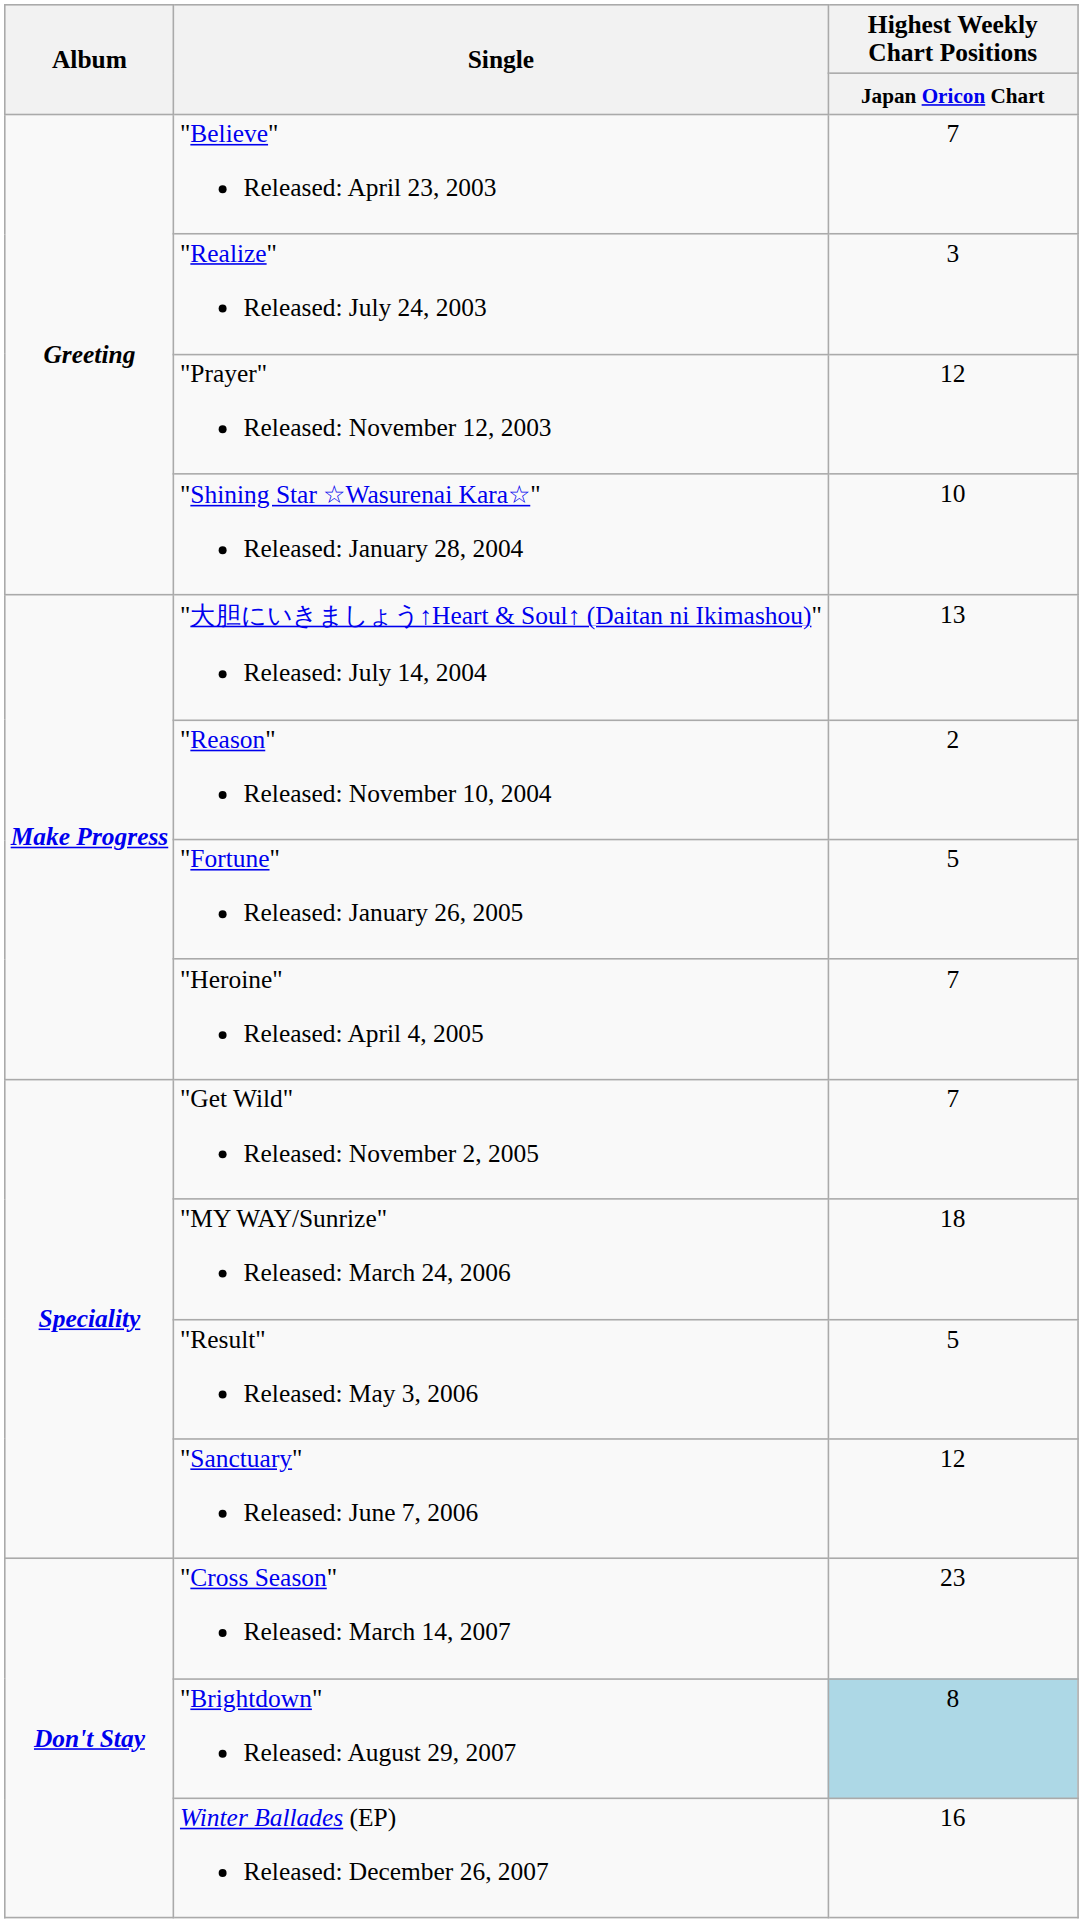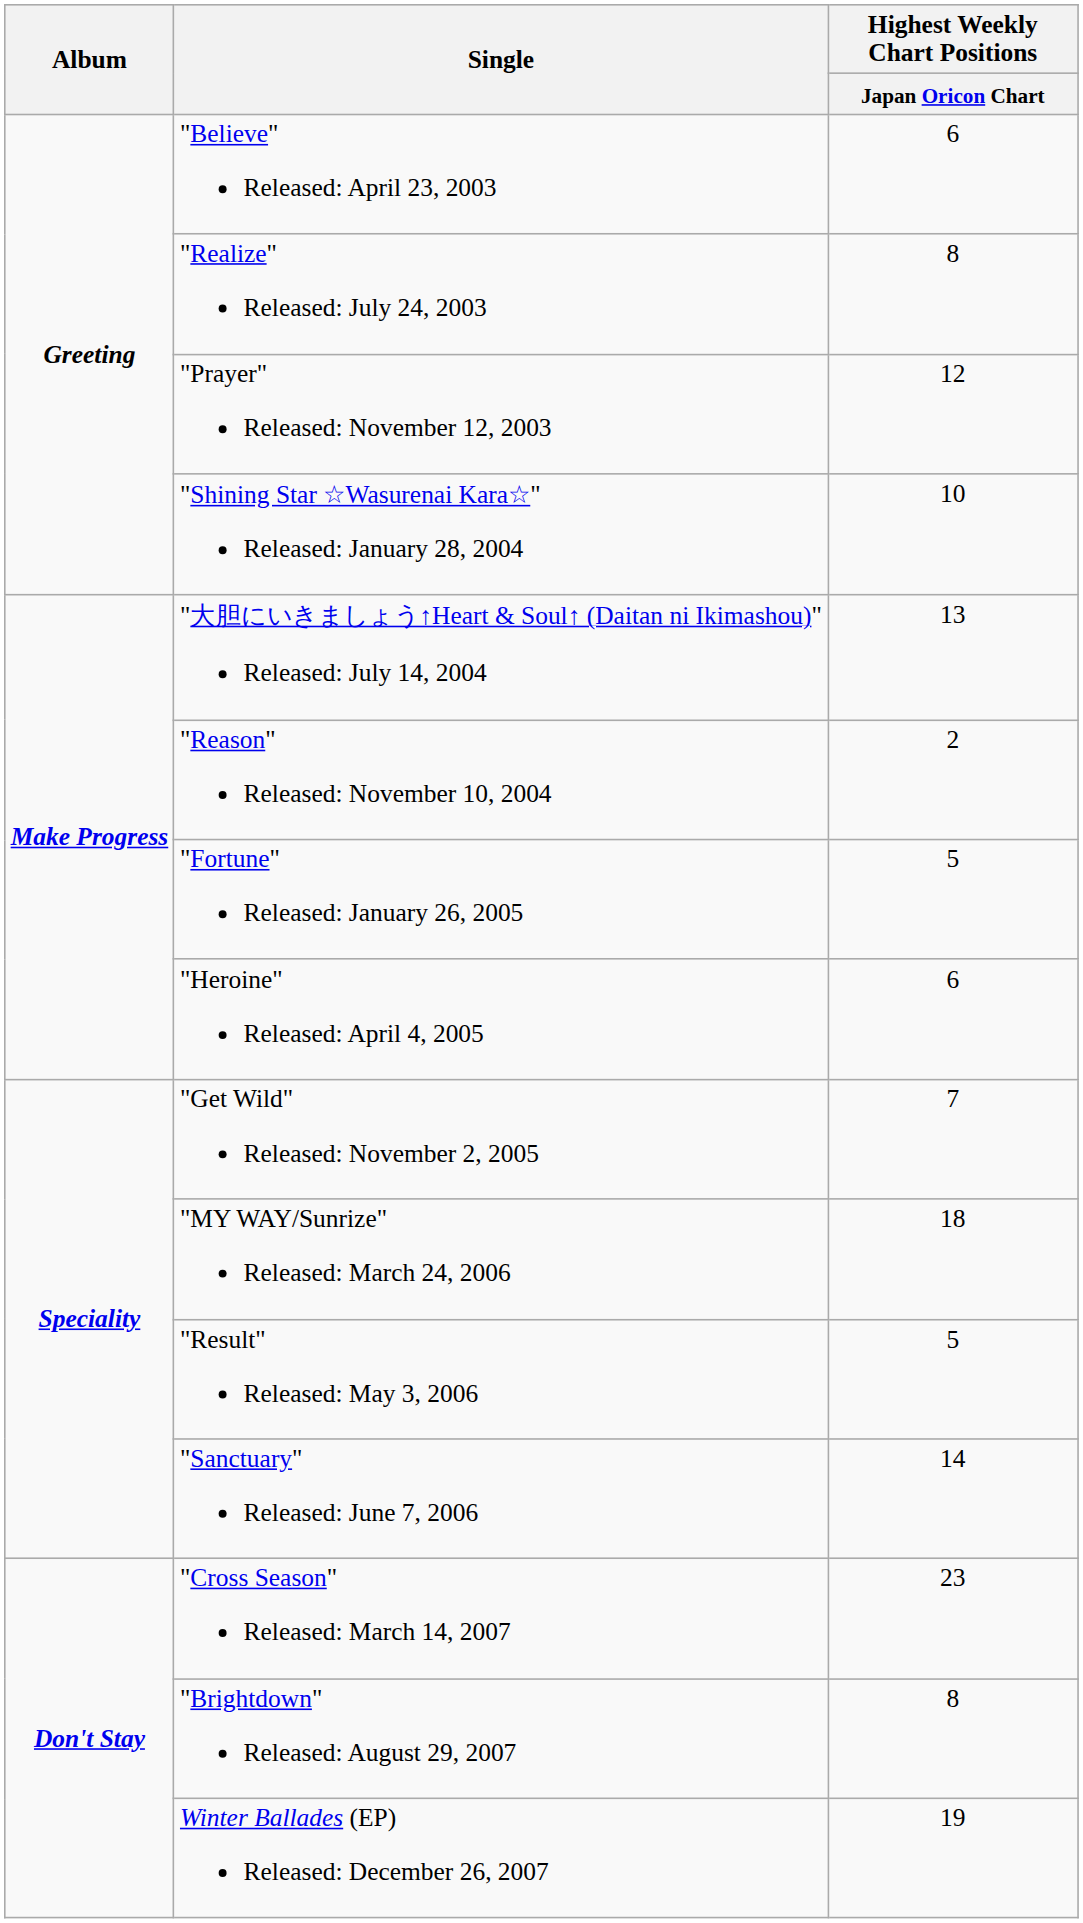 <table class="wikitable">
 <tr>
 <th style="text-align:center;" rowspan="2">Album</th>
 <th style="text-align:center;" rowspan="2">Single</th>
 <th style="text-align:center; width:150px;">Highest Weekly Chart Positions</th>
 </tr>
 <tr>
 <th style="vertical-align:top; text-align:center; width:150px;"><small>Japan <a href='#'>Oricon</a> Chart</small></th>
 </tr>
 <tr>
 <td style="text-align:center;" rowspan="4"><strong><em>Greeting</em></strong></td>
 <td>"<a href='#'>Believe</a>"<br><ul><li>Released: April 23, 2003</li></ul></td>
-<td style="text-align:center; vertical-align:top;">7</td>
+<td style="text-align:center; vertical-align:top;">6</td>
 </tr>
 <tr>
 <td>"<a href='#'>Realize</a>"<br><ul><li>Released: July 24, 2003</li></ul></td>
-<td style="text-align:center; vertical-align:top;">3</td>
+<td style="text-align:center; vertical-align:top;">8</td>
 </tr>
 <tr>
 <td>"Prayer"<br><ul><li>Released: November 12, 2003</li></ul></td>
 <td style="text-align:center; vertical-align:top;">12</td>
 </tr>
 <tr>
 <td>"<a href='#'>Shining Star ☆Wasurenai Kara☆</a>"<br><ul><li>Released: January 28, 2004</li></ul></td>
 <td style="text-align:center; vertical-align:top;">10</td>
 </tr>
 <tr>
 <td style="text-align:center;" rowspan="4"><strong><em><a href='#'>Make Progress</a></em></strong></td>
 <td>"<a href='#'>大胆にいきましょう↑Heart & Soul↑ (Daitan ni Ikimashou)</a>"<br><ul><li>Released: July 14, 2004</li></ul></td>
 <td style="text-align:center; vertical-align:top;">13</td>
 </tr>
 <tr>
 <td>"<a href='#'>Reason</a>"<br><ul><li>Released: November 10, 2004</li></ul></td>
 <td style="text-align:center; vertical-align:top;">2</td>
 </tr>
 <tr>
 <td>"<a href='#'>Fortune</a>"<br><ul><li>Released: January 26, 2005</li></ul></td>
 <td style="text-align:center; vertical-align:top;">5</td>
 </tr>
 <tr>
 <td>"Heroine"<br><ul><li>Released: April 4, 2005</li></ul></td>
-<td style="text-align:center; vertical-align:top;">7</td>
+<td style="text-align:center; vertical-align:top;">6</td>
 </tr>
 <tr>
 <td style="text-align:center;" rowspan="4"><strong><em><a href='#'>Speciality</a></em></strong></td>
 <td>"Get Wild"<br><ul><li>Released: November 2, 2005</li></ul></td>
 <td style="text-align:center; vertical-align:top;">7</td>
 </tr>
 <tr>
 <td>"MY WAY/Sunrize"<br><ul><li>Released: March 24, 2006</li></ul></td>
 <td style="text-align:center; vertical-align:top;">18</td>
 </tr>
 <tr>
 <td>"Result"<br><ul><li>Released: May 3, 2006</li></ul></td>
 <td style="text-align:center; vertical-align:top;">5</td>
 </tr>
 <tr>
 <td>"<a href='#'>Sanctuary</a>"<br><ul><li>Released: June 7, 2006</li></ul></td>
-<td style="text-align:center; vertical-align:top;">12</td>
+<td style="text-align:center; vertical-align:top;">14</td>
 </tr>
 <tr>
 <td style="text-align:center;" rowspan="3"><strong><em><a href='#'>Don't Stay</a></em></strong></td>
 <td>"<a href='#'>Cross Season</a>"<br><ul><li>Released: March 14, 2007</li></ul></td>
 <td style="text-align:center; vertical-align:top;">23</td>
 </tr>
 <tr>
 <td>"<a href='#'>Brightdown</a>"<br><ul><li>Released: August 29, 2007</li></ul></td>
-<td style="background: lightblue; text-align:center; vertical-align:top;">8</td>
+<td style="text-align:center; vertical-align:top;">8</td>
 </tr>
 <tr>
 <td><em><a href='#'>Winter Ballades</a></em> (EP)<br><ul><li>Released: December 26, 2007</li></ul></td>
-<td style="text-align:center; vertical-align:top;">16</td>
+<td style="text-align:center; vertical-align:top;">19</td>
 </tr>
 </table>
